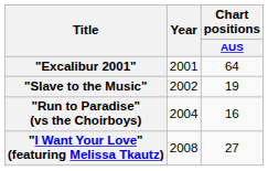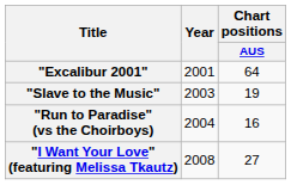 <table class="wikitable plainrowheaders" style="text-align:center;">
 <tr>
 <th rowspan="2">Title</th>
 <th rowspan="2">Year</th>
 <th colspan="1">Chart positions</th>
 </tr>
 <tr>
 <th scope="col" style="width:3em;font-size:85%;"><a href='#'>AUS</a><br></th>
 </tr>
 <tr>
 <th scope="row">"Excalibur 2001"</th>
 <td>2001</td>
 <td>64</td>
 </tr>
 <tr>
 <th scope="row">"Slave to the Music"</th>
-<td>2002</td>
+<td>2003</td>
 <td>19</td>
 </tr>
 <tr>
 <th scope="row">"Run to Paradise" <br> (vs the Choirboys)</th>
 <td>2004</td>
 <td>16</td>
 </tr>
 <tr>
 <th scope="row">"<a href='#'>I Want Your Love</a>" <br> (featuring <a href='#'>Melissa Tkautz</a>)</th>
 <td>2008</td>
 <td>27</td>
 </tr>
 </table>
